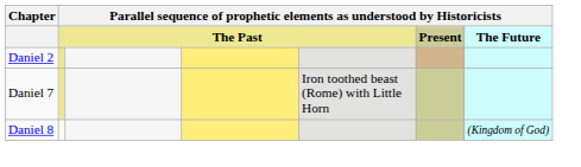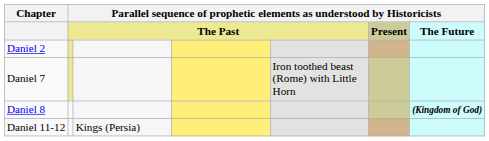 <table class="wikitable">
 <tr>
 <th>Chapter</th>
 <th colspan=6>Parallel sequence of prophetic elements as understood by Historicists</th>
 </tr>
 <tr>
 <th></th>
 <th style="background: #ece992;" colspan=4>The Past</th>
 <th style="background:#cc9;">Present</th>
 <th style="background: #cdfcfd;">The Future</th>
 </tr>
 <tr>
 <td><a href='#'>Daniel 2</a></td>
 <td style="background: #ece992;"></td>
 <td style="background: #f7f6f6; width: 100pt;"></td>
 <td style="background: #ffee7a; width: 100pt;"></td>
 <td style="background: #e2e2e0; width: 100pt;"></td>
 <td style="background:tan;"></td>
 <td style="background: #cdfcfd;"></td>
 </tr>
 <tr>
 <td>Daniel 7</td>
 <td style="background: #ece992;"></td>
 <td style="background: #f7f6f6;"></td>
 <td style="background: #ffee7a;"></td>
 <td style="background: #e2e2e0;">Iron toothed beast (Rome) with Little Horn</td>
 <td style="background:#cc9;"></td>
 <td style="background: #cdfcfd;"></td>
 </tr>
 <tr>
 <td><a href='#'>Daniel 8</a></td>
 <td></td>
 <td style="background: #f7f6f6;"></td>
 <td style="background: #ffee7a;"></td>
 <td style="background: #e2e2e0;"></td>
 <td style="background:#cc9;"></td>
-<td style="background: #cdfcfd;"><small><em>(Kingdom of God)</em></small></td>
+<td style="background: #cdfcfd;"><strong><small><em>(Kingdom of God)</em></small></strong></td>
+</tr>
+<tr>
+<td>Daniel 11-12</td>
+<td></td>
+<td style="background: #f7f6f6;">Kings  (Persia)</td>
+<td style="background: #ffee7a;"></td>
+<td style="background: #e2e2e0;"></td>
+<td style="background:tan;"></td>
+<td style="background: #cdfcfd;"></td>
 </tr>
 </table>
